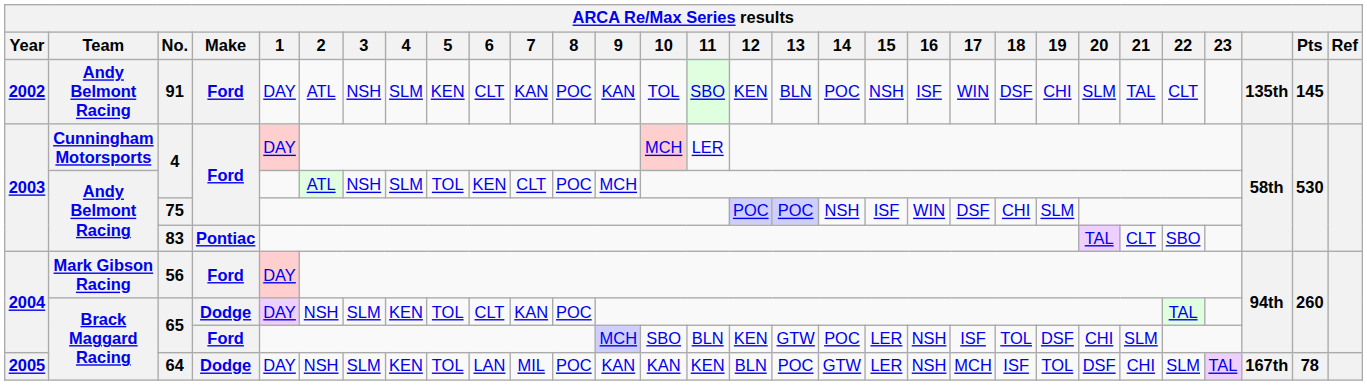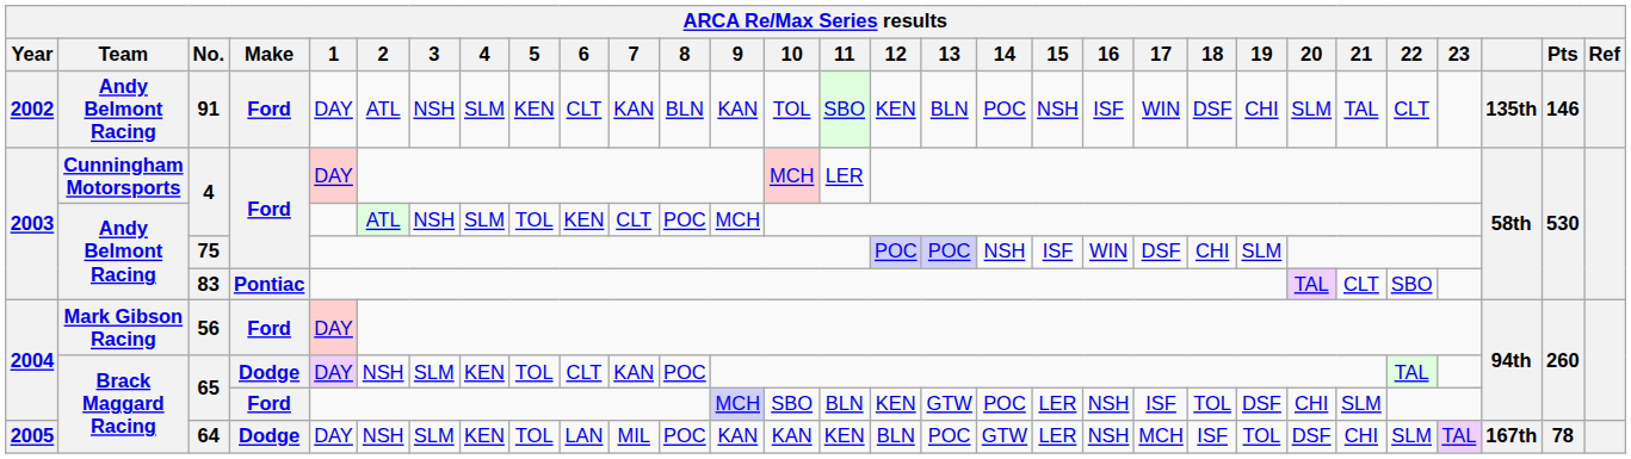 <table class="wikitable" style="text-align:center; font-size:75%">
 <tr>
 <th colspan="34"><a href='#'>ARCA Re/Max Series</a> results</th>
 </tr>
 <tr>
 <th>Year</th>
 <th>Team</th>
 <th>No.</th>
 <th>Make</th>
 <th>1</th>
 <th>2</th>
 <th>3</th>
 <th>4</th>
 <th>5</th>
 <th>6</th>
 <th>7</th>
 <th>8</th>
 <th>9</th>
 <th>10</th>
 <th>11</th>
 <th>12</th>
 <th>13</th>
 <th>14</th>
 <th>15</th>
 <th>16</th>
 <th>17</th>
 <th>18</th>
 <th>19</th>
 <th>20</th>
 <th>21</th>
 <th>22</th>
 <th>23</th>
 <th></th>
 <th>Pts</th>
 <th>Ref</th>
 </tr>
 <tr>
 <th><a href='#'>2002</a></th>
 <th><a href='#'>Andy Belmont Racing</a></th>
 <th>91</th>
 <th><a href='#'>Ford</a></th>
 <td><a href='#'>DAY</a></td>
 <td><a href='#'>ATL</a></td>
 <td><a href='#'>NSH</a></td>
 <td><a href='#'>SLM</a></td>
 <td><a href='#'>KEN</a></td>
 <td><a href='#'>CLT</a></td>
 <td><a href='#'>KAN</a></td>
-<td><a href='#'>POC</a></td>
+<td><a href='#'>BLN</a></td>
 <td><a href='#'>KAN</a></td>
 <td><a href='#'>TOL</a></td>
 <td style="background:#DFFFDF;"><a href='#'>SBO</a><br></td>
 <td><a href='#'>KEN</a></td>
 <td><a href='#'>BLN</a></td>
 <td><a href='#'>POC</a></td>
 <td><a href='#'>NSH</a></td>
 <td><a href='#'>ISF</a></td>
 <td><a href='#'>WIN</a></td>
 <td><a href='#'>DSF</a></td>
 <td><a href='#'>CHI</a></td>
 <td><a href='#'>SLM</a></td>
 <td><a href='#'>TAL</a></td>
 <td><a href='#'>CLT</a></td>
 <td></td>
 <th>135th</th>
-<th>145</th>
+<th>146</th>
 <th></th>
 </tr>
 <tr>
 <th rowspan=4><a href='#'>2003</a></th>
 <th><a href='#'>Cunningham Motorsports</a></th>
 <th rowspan=2>4</th>
 <th rowspan=3><a href='#'>Ford</a></th>
 <td style="background:#FFCFCF;"><a href='#'>DAY</a><br></td>
 <td colspan=8></td>
 <td style="background:#FFCFCF;"><a href='#'>MCH</a><br></td>
 <td><a href='#'>LER</a></td>
 <td colspan=12></td>
 <th rowspan=4>58th</th>
 <th rowspan=4>530</th>
 <th rowspan=4></th>
 </tr>
 <tr>
 <th rowspan=3><a href='#'>Andy Belmont Racing</a></th>
 <td></td>
 <td style="background:#DFFFDF;"><a href='#'>ATL</a><br></td>
 <td><a href='#'>NSH</a></td>
 <td><a href='#'>SLM</a></td>
 <td><a href='#'>TOL</a></td>
 <td><a href='#'>KEN</a></td>
 <td><a href='#'>CLT</a></td>
 <td><a href='#'>POC</a></td>
 <td><a href='#'>MCH</a></td>
 <td colspan=14></td>
 </tr>
 <tr>
 <th>75</th>
 <td colspan=11></td>
 <td style="background:#CFCFFF;"><a href='#'>POC</a><br></td>
 <td style="background:#CFCFFF;"><a href='#'>POC</a><br></td>
 <td><a href='#'>NSH</a></td>
 <td><a href='#'>ISF</a></td>
 <td><a href='#'>WIN</a></td>
 <td><a href='#'>DSF</a></td>
 <td><a href='#'>CHI</a></td>
 <td><a href='#'>SLM</a></td>
 <td colspan=4></td>
 </tr>
 <tr>
 <th>83</th>
 <th><a href='#'>Pontiac</a></th>
 <td colspan=19></td>
 <td style="background:#EFCFFF;"><a href='#'>TAL</a><br></td>
 <td><a href='#'>CLT</a></td>
 <td><a href='#'>SBO</a></td>
 <td></td>
 </tr>
 <tr>
 <th rowspan=3><a href='#'>2004</a></th>
 <th><a href='#'>Mark Gibson Racing</a></th>
 <th>56</th>
 <th><a href='#'>Ford</a></th>
 <td style="background:#FFCFCF;"><a href='#'>DAY</a><br></td>
 <td colspan=22></td>
 <th rowspan=3>94th</th>
 <th rowspan=3>260</th>
 <th rowspan=3></th>
 </tr>
 <tr>
 <th rowspan=3><a href='#'>Brack Maggard Racing</a></th>
 <th rowspan=2>65</th>
 <th><a href='#'>Dodge</a></th>
 <td style="background:#EFCFFF;"><a href='#'>DAY</a><br></td>
 <td><a href='#'>NSH</a></td>
 <td><a href='#'>SLM</a></td>
 <td><a href='#'>KEN</a></td>
 <td><a href='#'>TOL</a></td>
 <td><a href='#'>CLT</a></td>
 <td><a href='#'>KAN</a></td>
 <td><a href='#'>POC</a></td>
 <td colspan=13></td>
 <td style="background:#DFFFDF;"><a href='#'>TAL</a><br></td>
 <td></td>
 </tr>
 <tr>
 <th><a href='#'>Ford</a></th>
 <td colspan=8></td>
 <td style="background:#CFCFFF;"><a href='#'>MCH</a><br></td>
 <td><a href='#'>SBO</a></td>
 <td><a href='#'>BLN</a></td>
 <td><a href='#'>KEN</a></td>
 <td><a href='#'>GTW</a></td>
 <td><a href='#'>POC</a></td>
 <td><a href='#'>LER</a></td>
 <td><a href='#'>NSH</a></td>
 <td><a href='#'>ISF</a></td>
 <td><a href='#'>TOL</a></td>
 <td><a href='#'>DSF</a></td>
 <td><a href='#'>CHI</a></td>
 <td><a href='#'>SLM</a></td>
 <td colspan=2></td>
 </tr>
 <tr>
 <th><a href='#'>2005</a></th>
 <th>64</th>
 <th><a href='#'>Dodge</a></th>
 <td><a href='#'>DAY</a></td>
 <td><a href='#'>NSH</a></td>
 <td><a href='#'>SLM</a></td>
 <td><a href='#'>KEN</a></td>
 <td><a href='#'>TOL</a></td>
 <td><a href='#'>LAN</a></td>
 <td><a href='#'>MIL</a></td>
 <td><a href='#'>POC</a></td>
 <td><a href='#'>KAN</a></td>
 <td><a href='#'>KAN</a></td>
 <td><a href='#'>KEN</a></td>
 <td><a href='#'>BLN</a></td>
 <td><a href='#'>POC</a></td>
 <td><a href='#'>GTW</a></td>
 <td><a href='#'>LER</a></td>
 <td><a href='#'>NSH</a></td>
 <td><a href='#'>MCH</a></td>
 <td><a href='#'>ISF</a></td>
 <td><a href='#'>TOL</a></td>
 <td><a href='#'>DSF</a></td>
 <td><a href='#'>CHI</a></td>
 <td><a href='#'>SLM</a></td>
 <td style="background:#EFCFFF;"><a href='#'>TAL</a><br></td>
 <th>167th</th>
 <th>78</th>
 <th></th>
 </tr>
 </table>
